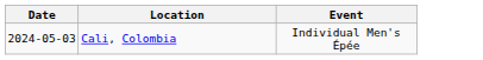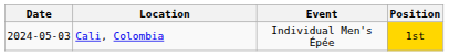 <table class="wikitable" style="text-align:center;">
 <tr>
 <th>Date</th>
 <th style="width:17em">Location</th>
 <th style="width:12em">Event</th>
+<th>Position</th>
 </tr>
 <tr>
 <td>2024-05-03</td>
 <td rowspan="1" align="left"> <a href='#'>Cali</a>, <a href='#'>Colombia</a></td>
 <td>Individual Men's Épée</td>
+<td bgcolor="gold">1st</td>
 </tr>
 </table>
